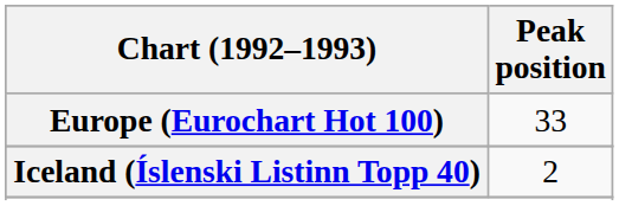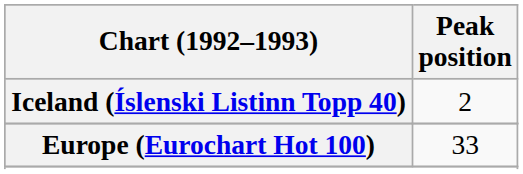 <table class="wikitable sortable plainrowheaders" style="text-align:center">
 <tr>
 <th>Chart (1992–1993)</th>
 <th>Peak<br>position</th>
+</tr>
+<tr>
+<th scope="row">Iceland (<a href='#'>Íslenski Listinn Topp 40</a>)</th>
+<td>2</td>
+</tr>
+<tr>
 </tr>
 <tr>
 <th scope="row">Europe (<a href='#'>Eurochart Hot 100</a>)</th>
 <td>33</td>
 </tr>
 <tr>
 </tr>
 <tr>
-<th scope="row">Iceland (<a href='#'>Íslenski Listinn Topp 40</a>)</th>
-<td>2</td>
-</tr>
-<tr>
-</tr>
-<tr>
 </tr>
 </table>
